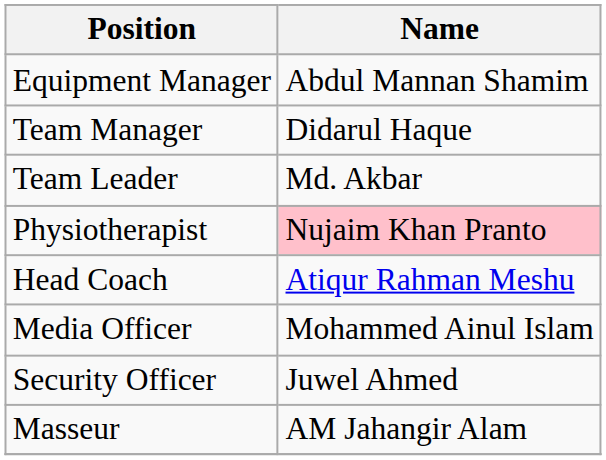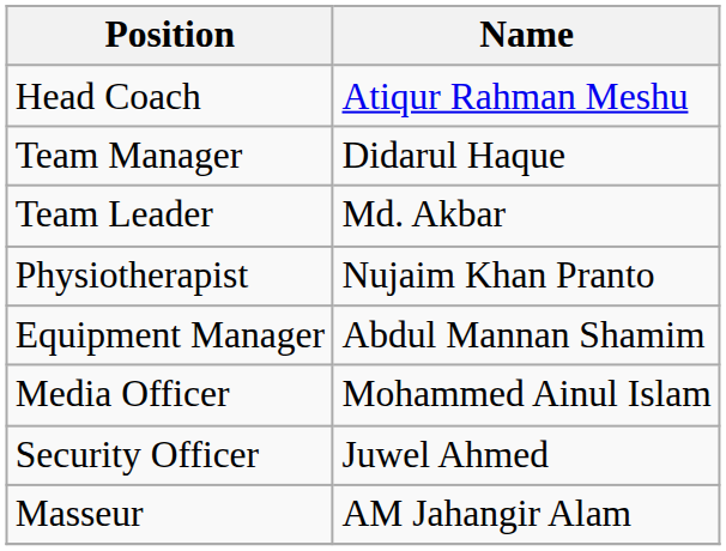 <table class="wikitable" style="text-align:left;margin-left:1em;float:center">
 <tr>
 <th>Position</th>
 <th>Name</th>
 </tr>
 <tr>
-<td>Equipment Manager</td>
-<td> Abdul Mannan Shamim</td>
+<td>Head Coach</td>
+<td> <a href='#'>Atiqur Rahman Meshu</a></td>
 </tr>
 <tr>
 <td>Team Manager</td>
 <td> Didarul Haque</td>
 </tr>
 <tr>
 <td>Team Leader</td>
 <td> Md. Akbar</td>
 </tr>
 <tr>
 <td>Physiotherapist</td>
-<td style="background: pink;"> Nujaim Khan Pranto</td>
+<td> Nujaim Khan Pranto</td>
 </tr>
 <tr>
-<td>Head Coach</td>
-<td> <a href='#'>Atiqur Rahman Meshu</a></td>
+<td>Equipment Manager</td>
+<td> Abdul Mannan Shamim</td>
 </tr>
 <tr>
 <td>Media Officer</td>
 <td> Mohammed Ainul Islam</td>
 </tr>
 <tr>
 <td>Security Officer</td>
 <td> Juwel Ahmed</td>
 </tr>
 <tr>
 <td>Masseur</td>
 <td> AM Jahangir Alam</td>
 </tr>
 <tr>
 </tr>
 </table>
